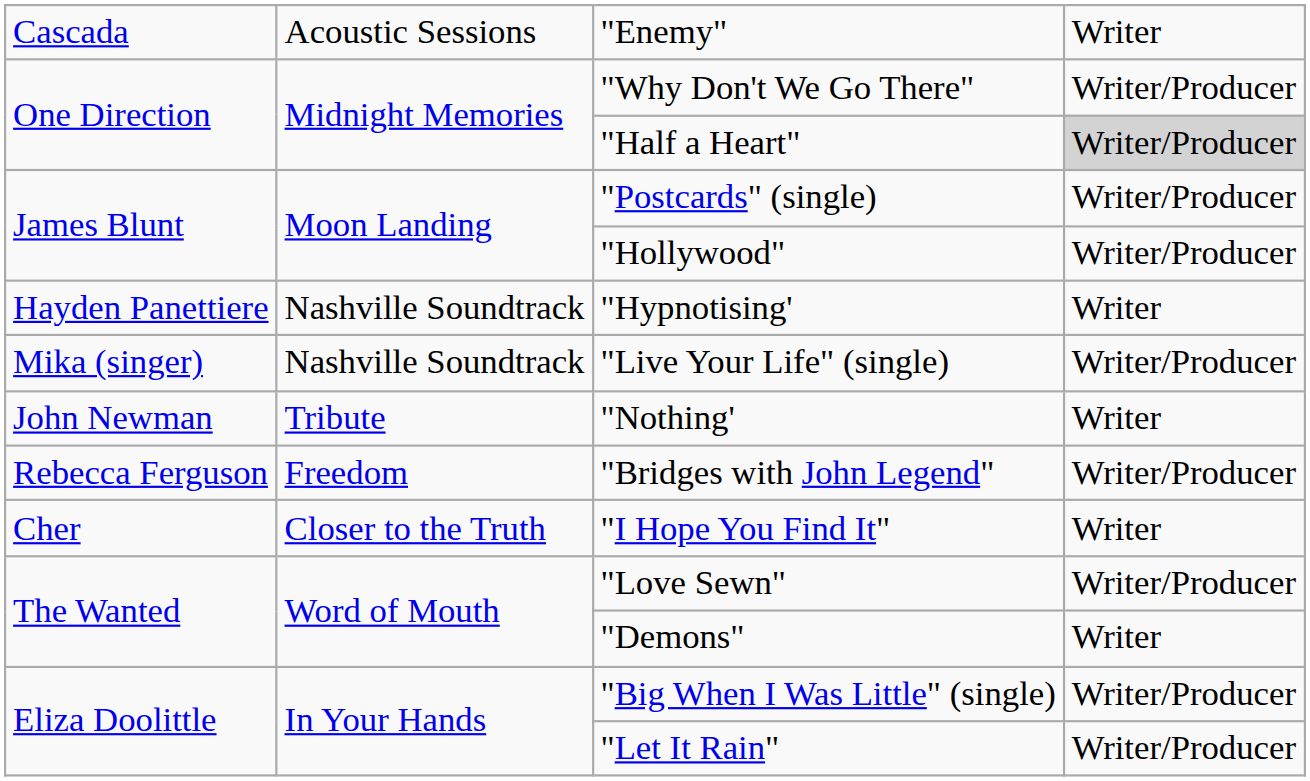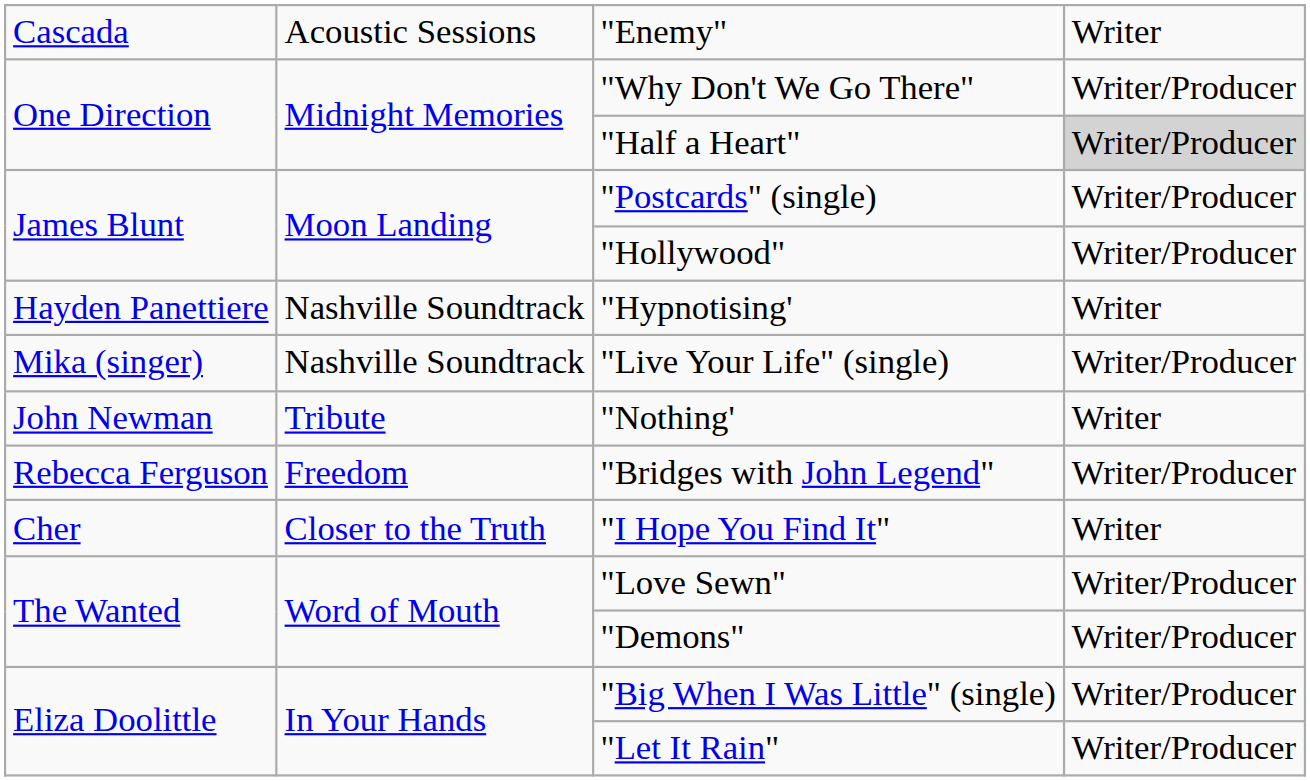 <table class="wikitable">
 <tr>
 <td><a href='#'>Cascada</a></td>
 <td>Acoustic Sessions</td>
 <td>"Enemy"</td>
 <td>Writer</td>
 </tr>
 <tr>
 <td rowspan="2"><a href='#'>One Direction</a></td>
 <td rowspan="2"><a href='#'>Midnight Memories</a></td>
 <td>"Why Don't We Go There"</td>
 <td>Writer/Producer</td>
 </tr>
 <tr>
 <td>"Half a Heart"</td>
 <td style="background: lightgrey;">Writer/Producer</td>
 </tr>
 <tr>
 <td rowspan="2"><a href='#'>James Blunt</a></td>
 <td rowspan="2"><a href='#'>Moon Landing</a></td>
 <td>"<a href='#'>Postcards</a>" (single)</td>
 <td>Writer/Producer</td>
 </tr>
 <tr>
 <td>"Hollywood"</td>
 <td>Writer/Producer</td>
 </tr>
 <tr>
 <td><a href='#'>Hayden Panettiere</a></td>
 <td>Nashville Soundtrack</td>
 <td>"Hypnotising'</td>
 <td>Writer</td>
 </tr>
 <tr>
 <td><a href='#'>Mika (singer)</a></td>
 <td>Nashville Soundtrack</td>
 <td>"Live Your Life" (single)</td>
 <td>Writer/Producer</td>
 </tr>
 <tr>
 <td><a href='#'>John Newman</a></td>
 <td><a href='#'>Tribute</a></td>
 <td>"Nothing'</td>
 <td>Writer</td>
 </tr>
 <tr>
 <td><a href='#'>Rebecca Ferguson</a></td>
 <td><a href='#'>Freedom</a></td>
 <td>"Bridges with <a href='#'>John Legend</a>"</td>
 <td>Writer/Producer</td>
 </tr>
 <tr>
 <td><a href='#'>Cher</a></td>
 <td><a href='#'>Closer to the Truth</a></td>
 <td>"<a href='#'>I Hope You Find It</a>"</td>
 <td>Writer</td>
 </tr>
 <tr>
 <td rowspan="2"><a href='#'>The Wanted</a></td>
 <td rowspan="2"><a href='#'>Word of Mouth</a></td>
 <td>"Love Sewn"</td>
 <td>Writer/Producer</td>
 </tr>
 <tr>
 <td>"Demons"</td>
-<td>Writer</td>
+<td>Writer/Producer</td>
 </tr>
 <tr>
 <td rowspan="2"><a href='#'>Eliza Doolittle</a></td>
 <td rowspan="2"><a href='#'>In Your Hands</a></td>
 <td>"<a href='#'>Big When I Was Little</a>" (single)</td>
 <td>Writer/Producer</td>
 </tr>
 <tr>
 <td>"<a href='#'>Let It Rain</a>"</td>
 <td>Writer/Producer</td>
 </tr>
 </table>
